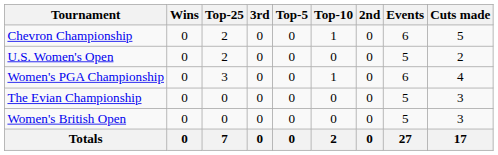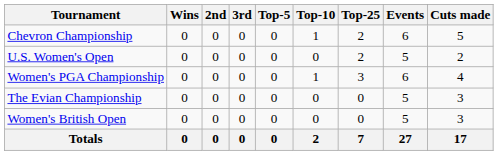 <table class=wikitable style=text-align:center>
 <tr>
 <th>Tournament</th>
 <th>Wins</th>
-<th>Top-25</th>
+<th>2nd</th>
 <th>3rd</th>
 <th>Top-5</th>
 <th>Top-10</th>
-<th>2nd</th>
+<th>Top-25</th>
 <th>Events</th>
 <th>Cuts made</th>
 </tr>
 <tr>
 <td align=left><a href='#'>Chevron Championship</a></td>
 <td>0</td>
-<td>2</td>
+<td>0</td>
 <td>0</td>
 <td>0</td>
 <td>1</td>
-<td>0</td>
+<td>2</td>
 <td>6</td>
 <td>5</td>
 </tr>
 <tr>
 <td align=left><a href='#'>U.S. Women's Open</a></td>
 <td>0</td>
-<td>2</td>
 <td>0</td>
 <td>0</td>
 <td>0</td>
 <td>0</td>
+<td>2</td>
 <td>5</td>
 <td>2</td>
 </tr>
 <tr>
 <td align=left><a href='#'>Women's PGA Championship</a></td>
 <td>0</td>
-<td>3</td>
+<td>0</td>
 <td>0</td>
 <td>0</td>
 <td>1</td>
-<td>0</td>
+<td>3</td>
 <td>6</td>
 <td>4</td>
 </tr>
 <tr>
 <td align=left><a href='#'>The Evian Championship</a></td>
 <td>0</td>
 <td>0</td>
 <td>0</td>
 <td>0</td>
 <td>0</td>
 <td>0</td>
 <td>5</td>
 <td>3</td>
 </tr>
 <tr>
 <td align=left><a href='#'>Women's British Open</a></td>
 <td>0</td>
 <td>0</td>
 <td>0</td>
 <td>0</td>
 <td>0</td>
 <td>0</td>
 <td>5</td>
 <td>3</td>
 </tr>
 <tr>
 <th>Totals</th>
 <th>0</th>
-<th>7</th>
+<th>0</th>
 <th>0</th>
 <th>0</th>
 <th>2</th>
-<th>0</th>
+<th>7</th>
 <th>27</th>
 <th>17</th>
 </tr>
 </table>
